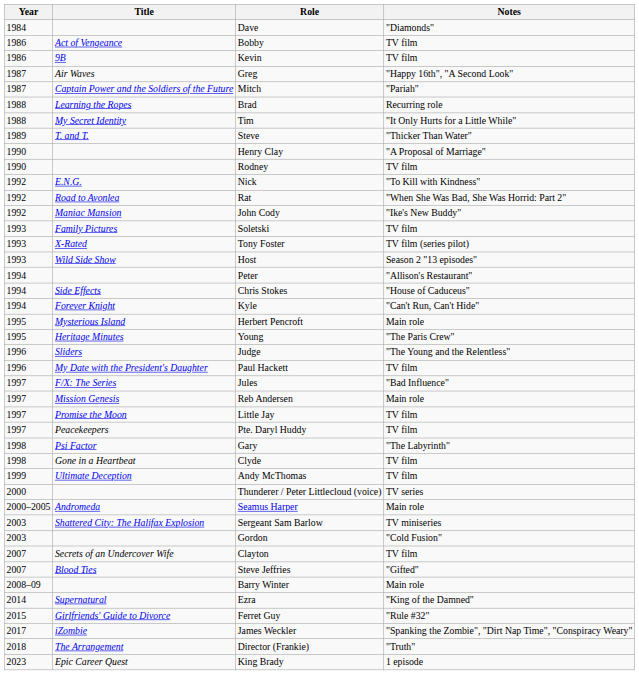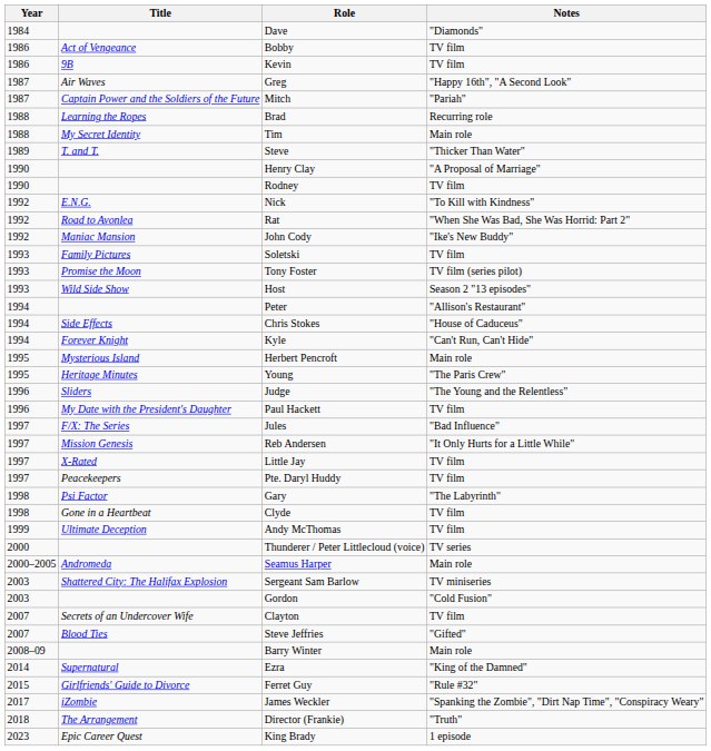 <table class="wikitable sortable">
 <tr>
 <th>Year</th>
 <th>Title</th>
 <th>Role</th>
 <th class="unsortable">Notes</th>
 </tr>
 <tr>
 <td>1984</td>
 <td><em></em></td>
 <td>Dave</td>
 <td>"Diamonds"</td>
 </tr>
 <tr>
 <td>1986</td>
 <td><em><a href='#'>Act of Vengeance</a></em></td>
 <td>Bobby</td>
 <td>TV film</td>
 </tr>
 <tr>
 <td>1986</td>
 <td><em><a href='#'>9B</a></em></td>
 <td>Kevin</td>
 <td>TV film</td>
 </tr>
 <tr>
 <td>1987</td>
 <td><em>Air Waves</em></td>
 <td>Greg</td>
 <td>"Happy 16th", "A Second Look"</td>
 </tr>
 <tr>
 <td>1987</td>
 <td><em><a href='#'>Captain Power and the Soldiers of the Future</a></em></td>
 <td>Mitch</td>
 <td>"Pariah"</td>
 </tr>
 <tr>
 <td>1988</td>
 <td><em><a href='#'>Learning the Ropes</a></em></td>
 <td>Brad</td>
 <td>Recurring role</td>
 </tr>
 <tr>
 <td>1988</td>
 <td><em><a href='#'>My Secret Identity</a></em></td>
 <td>Tim</td>
-<td>"It Only Hurts for a Little While"</td>
+<td>Main role</td>
 </tr>
 <tr>
 <td>1989</td>
 <td><em><a href='#'>T. and T.</a></em></td>
 <td>Steve</td>
 <td>"Thicker Than Water"</td>
 </tr>
 <tr>
 <td>1990</td>
 <td><em></em></td>
 <td>Henry Clay</td>
 <td>"A Proposal of Marriage"</td>
 </tr>
 <tr>
 <td>1990</td>
 <td><em></em></td>
 <td>Rodney</td>
 <td>TV film</td>
 </tr>
 <tr>
 <td>1992</td>
 <td><em><a href='#'>E.N.G.</a></em></td>
 <td>Nick</td>
 <td>"To Kill with Kindness"</td>
 </tr>
 <tr>
 <td>1992</td>
 <td><em><a href='#'>Road to Avonlea</a></em></td>
 <td>Rat</td>
 <td>"When She Was Bad, She Was Horrid: Part 2"</td>
 </tr>
 <tr>
 <td>1992</td>
 <td><em><a href='#'>Maniac Mansion</a></em></td>
 <td>John Cody</td>
 <td>"Ike's New Buddy"</td>
 </tr>
 <tr>
 <td>1993</td>
 <td><em><a href='#'>Family Pictures</a></em></td>
 <td>Soletski</td>
 <td>TV film</td>
 </tr>
 <tr>
 <td>1993</td>
-<td><em><a href='#'>X-Rated</a></em></td>
+<td><em><a href='#'>Promise the Moon</a></em></td>
 <td>Tony Foster</td>
 <td>TV film (series pilot)</td>
 </tr>
 <tr>
 <td>1993</td>
 <td><em><a href='#'>Wild Side Show</a></em></td>
 <td>Host</td>
 <td>Season 2 "13 episodes"</td>
 </tr>
 <tr>
 <td>1994</td>
 <td><em></em></td>
 <td>Peter</td>
 <td>"Allison's Restaurant"</td>
 </tr>
 <tr>
 <td>1994</td>
 <td><em><a href='#'>Side Effects</a></em></td>
 <td>Chris Stokes</td>
 <td>"House of Caduceus"</td>
 </tr>
 <tr>
 <td>1994</td>
 <td><em><a href='#'>Forever Knight</a></em></td>
 <td>Kyle</td>
 <td>"Can't Run, Can't Hide"</td>
 </tr>
 <tr>
 <td>1995</td>
 <td><em><a href='#'>Mysterious Island</a></em></td>
 <td>Herbert Pencroft</td>
 <td>Main role</td>
 </tr>
 <tr>
 <td>1995</td>
 <td><em><a href='#'>Heritage Minutes</a></em></td>
 <td>Young</td>
 <td>"The Paris Crew"</td>
 </tr>
 <tr>
 <td>1996</td>
 <td><em><a href='#'>Sliders</a></em></td>
 <td>Judge</td>
 <td>"The Young and the Relentless"</td>
 </tr>
 <tr>
 <td>1996</td>
 <td><em><a href='#'>My Date with the President's Daughter</a></em></td>
 <td>Paul Hackett</td>
 <td>TV film</td>
 </tr>
 <tr>
 <td>1997</td>
 <td><em><a href='#'>F/X: The Series</a></em></td>
 <td>Jules</td>
 <td>"Bad Influence"</td>
 </tr>
 <tr>
 <td>1997</td>
 <td><em><a href='#'>Mission Genesis</a></em></td>
 <td>Reb Andersen</td>
-<td>Main role</td>
+<td>"It Only Hurts for a Little While"</td>
 </tr>
 <tr>
 <td>1997</td>
-<td><em><a href='#'>Promise the Moon</a></em></td>
+<td><em><a href='#'>X-Rated</a></em></td>
 <td>Little Jay</td>
 <td>TV film</td>
 </tr>
 <tr>
 <td>1997</td>
 <td><em>Peacekeepers</em></td>
 <td>Pte. Daryl Huddy</td>
 <td>TV film</td>
 </tr>
 <tr>
 <td>1998</td>
 <td><em><a href='#'>Psi Factor</a></em></td>
 <td>Gary</td>
 <td>"The Labyrinth"</td>
 </tr>
 <tr>
 <td>1998</td>
 <td><em>Gone in a Heartbeat</em></td>
 <td>Clyde</td>
 <td>TV film</td>
 </tr>
 <tr>
 <td>1999</td>
 <td><em><a href='#'>Ultimate Deception</a></em></td>
 <td>Andy McThomas</td>
 <td>TV film</td>
 </tr>
 <tr>
 <td>2000</td>
 <td><em></em></td>
 <td>Thunderer / Peter Littlecloud (voice)</td>
 <td>TV series</td>
 </tr>
 <tr>
 <td>2000–2005</td>
 <td><em><a href='#'>Andromeda</a></em></td>
 <td><a href='#'>Seamus Harper</a></td>
 <td>Main role</td>
 </tr>
 <tr>
 <td>2003</td>
 <td><em><a href='#'>Shattered City: The Halifax Explosion</a></em></td>
 <td>Sergeant Sam Barlow</td>
 <td>TV miniseries</td>
 </tr>
 <tr>
 <td>2003</td>
 <td><em></em></td>
 <td>Gordon</td>
 <td>"Cold Fusion"</td>
 </tr>
 <tr>
 <td>2007</td>
 <td><em>Secrets of an Undercover Wife</em></td>
 <td>Clayton</td>
 <td>TV film</td>
 </tr>
 <tr>
 <td>2007</td>
 <td><em><a href='#'>Blood Ties</a></em></td>
 <td>Steve Jeffries</td>
 <td>"Gifted"</td>
 </tr>
 <tr>
 <td>2008–09</td>
 <td><em></em></td>
 <td>Barry Winter</td>
 <td>Main role</td>
 </tr>
 <tr>
 <td>2014</td>
 <td><em><a href='#'>Supernatural</a></em></td>
 <td>Ezra</td>
 <td>"King of the Damned"</td>
 </tr>
 <tr>
 <td>2015</td>
 <td><em><a href='#'>Girlfriends' Guide to Divorce</a></em></td>
 <td>Ferret Guy</td>
 <td>"Rule #32"</td>
 </tr>
 <tr>
 <td>2017</td>
 <td><em><a href='#'>iZombie</a></em></td>
 <td>James Weckler</td>
 <td>"Spanking the Zombie", "Dirt Nap Time", "Conspiracy Weary"</td>
 </tr>
 <tr>
 <td>2018</td>
 <td data-sort-value="Arrangement, The"><em><a href='#'>The Arrangement</a></em></td>
 <td>Director (Frankie)</td>
 <td>"Truth"</td>
 </tr>
 <tr>
 <td>2023</td>
 <td><em>Epic Career Quest</em></td>
 <td>King Brady</td>
 <td>1 episode</td>
 </tr>
 </table>
